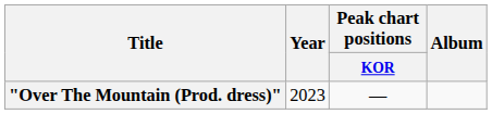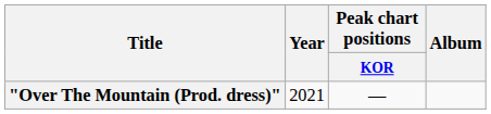 <table class="wikitable plainrowheaders" style="text-align:center;">
 <tr>
 <th rowspan="2" scope="col">Title</th>
 <th rowspan="2" scope="col">Year</th>
 <th colspan="1" scope="col" style="width:5em;">Peak chart positions</th>
 <th rowspan="2" scope="col">Album</th>
 </tr>
 <tr>
 <th><small><a href='#'>KOR</a></small><br></th>
 </tr>
 <tr>
 <th scope="row">"Over The Mountain (Prod. dress)" <br></th>
-<td>2023</td>
+<td>2021</td>
 <td>—</td>
 <td></td>
 </tr>
 </table>
